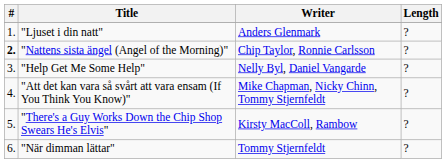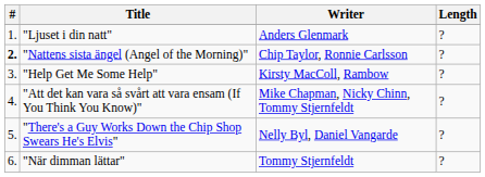 <table class="wikitable">
 <tr>
 <th>#</th>
 <th>Title</th>
 <th>Writer</th>
 <th>Length</th>
 </tr>
 <tr bgcolor="#ebf5ff">
 </tr>
 <tr>
 <td>1.</td>
 <td>"Ljuset i din natt"</td>
 <td><a href='#'>Anders Glenmark</a></td>
 <td>?</td>
 </tr>
 <tr>
 <td><strong>2.</strong></td>
 <td>"<a href='#'>Nattens sista ängel</a> (Angel of the Morning)"</td>
 <td><a href='#'>Chip Taylor</a>, <a href='#'>Ronnie Carlsson</a></td>
 <td>?</td>
 </tr>
 <tr>
 <td>3.</td>
 <td>"Help Get Me Some Help"</td>
-<td><a href='#'>Nelly Byl</a>, <a href='#'>Daniel Vangarde</a></td>
+<td><a href='#'>Kirsty MacColl</a>, <a href='#'>Rambow</a></td>
 <td>?</td>
 </tr>
 <tr>
 <td>4.</td>
 <td>"Att det kan vara så svårt att vara ensam (If You Think You Know)"</td>
 <td><a href='#'>Mike Chapman</a>, <a href='#'>Nicky Chinn</a>, <a href='#'>Tommy Stjernfeldt</a></td>
 <td>?</td>
 </tr>
 <tr>
 <td>5.</td>
 <td>"<a href='#'>There's a Guy Works Down the Chip Shop Swears He's Elvis</a>"</td>
-<td><a href='#'>Kirsty MacColl</a>, <a href='#'>Rambow</a></td>
+<td><a href='#'>Nelly Byl</a>, <a href='#'>Daniel Vangarde</a></td>
 <td>?</td>
 </tr>
 <tr>
 <td>6.</td>
 <td>"När dimman lättar"</td>
 <td><a href='#'>Tommy Stjernfeldt</a></td>
 <td>?</td>
 </tr>
 </table>
